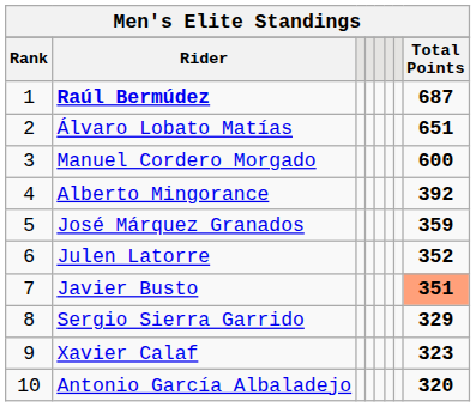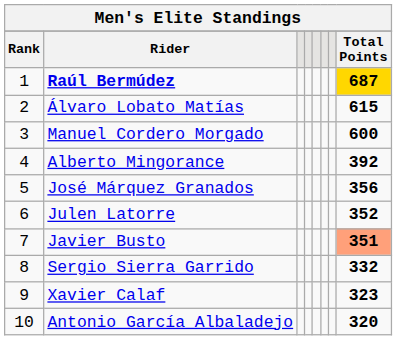 <table class="wikitable sortable">
 <tr>
 <th colspan=27 align="center">Men's Elite Standings</th>
 </tr>
 <tr>
 </tr>
 <tr style="font-size:8pt;font-weight:bold">
 <th align="center">Rank</th>
 <th align="center">Rider</th>
 <th class=unsortable style="background:#E5E4E2;"><small></small></th>
 <th class=unsortable style="background:#E5E4E2;"><small></small></th>
 <th class=unsortable style="background:#E5E4E2;"><small></small></th>
 <th class=unsortable style="background:#E5E4E2;"><small></small></th>
 <th class=unsortable style="background:#E5E4E2;"><small></small></th>
 <th align="center">Total<br>Points</th>
 </tr>
 <tr>
 <td align=center>1</td>
 <td> <strong><a href='#'>Raúl Bermúdez</a></strong></td>
 <td align=center></td>
 <td align=center></td>
 <td align=center></td>
 <td align=center></td>
 <td align=center></td>
-<td align=center><strong>687</strong></td>
+<td align=center style="background: gold;"><strong>687</strong></td>
 </tr>
 <tr>
 <td align=center>2</td>
 <td> <a href='#'>Álvaro Lobato Matías</a></td>
 <td align=center></td>
 <td align=center></td>
 <td align=center></td>
 <td align=center></td>
 <td align=center></td>
-<td align=center><strong>651</strong></td>
+<td align=center><strong>615</strong></td>
 </tr>
 <tr>
 <td align=center>3</td>
 <td> <a href='#'>Manuel Cordero Morgado</a></td>
 <td align=center><strong></strong></td>
 <td align=center></td>
 <td align=center><strong></strong></td>
 <td align=center></td>
 <td align=center></td>
 <td align=center><strong>600</strong></td>
 </tr>
 <tr>
 <td align=center>4</td>
 <td> <a href='#'>Alberto Mingorance</a></td>
 <td align=center></td>
 <td align=center></td>
 <td align=center></td>
 <td align=center></td>
 <td align=center></td>
 <td align=center><strong>392</strong></td>
 </tr>
 <tr>
 <td align=center>5</td>
 <td> <a href='#'>José Márquez Granados</a></td>
 <td align=center></td>
 <td align=center></td>
 <td align=center></td>
 <td align=center></td>
 <td align=center></td>
-<td align=center><strong>359</strong></td>
+<td align=center><strong>356</strong></td>
 </tr>
 <tr>
 <td align=center>6</td>
 <td> <a href='#'>Julen Latorre</a></td>
 <td align=center></td>
 <td align=center></td>
 <td align=center></td>
 <td align=center><strong></strong></td>
 <td align=center></td>
 <td align=center><strong>352</strong></td>
 </tr>
 <tr>
 <td align=center>7</td>
 <td> <a href='#'>Javier Busto</a></td>
 <td align=center></td>
 <td align=center></td>
 <td align=center></td>
 <td align=center></td>
 <td align=center></td>
 <td align=center style="background: lightsalmon;"><strong>351</strong></td>
 </tr>
 <tr>
 <td align=center>8</td>
 <td> <a href='#'>Sergio Sierra Garrido</a></td>
 <td align=center></td>
 <td align=center></td>
 <td align=center></td>
 <td align=center></td>
 <td align=center></td>
-<td align=center><strong>329</strong></td>
+<td align=center><strong>332</strong></td>
 </tr>
 <tr>
 <td align=center>9</td>
 <td> <a href='#'>Xavier Calaf</a></td>
 <td align=center></td>
 <td align=center></td>
 <td align=center></td>
 <td align=center></td>
 <td align=center></td>
 <td align=center><strong>323</strong></td>
 </tr>
 <tr>
 <td align=center>10</td>
 <td> <a href='#'>Antonio García Albaladejo</a></td>
 <td align=center></td>
 <td align=center></td>
 <td align=center></td>
 <td align=center></td>
 <td align=center></td>
 <td align=center><strong>320</strong></td>
 </tr>
 </table>
